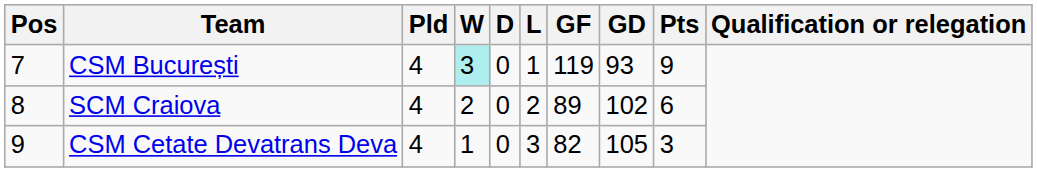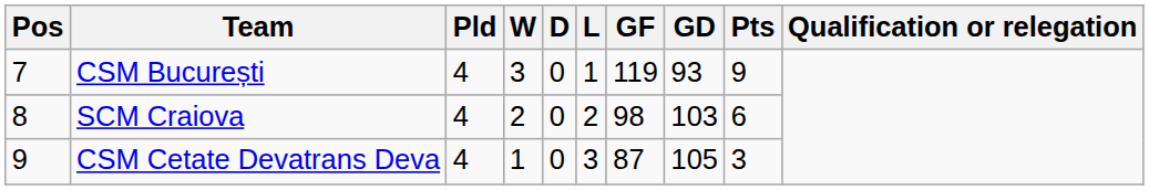 <table class="wikitable">
 <tr>
 <th>Pos</th>
 <th>Team</th>
 <th>Pld</th>
 <th>W</th>
 <th>D</th>
 <th>L</th>
 <th>GF</th>
 <th>GD</th>
 <th>Pts</th>
 <th>Qualification or relegation</th>
 </tr>
 <tr>
 <td>7</td>
 <td><a href='#'>CSM București</a></td>
 <td>4</td>
-<td style="background: paleturquoise;">3</td>
+<td>3</td>
 <td>0</td>
 <td>1</td>
 <td>119</td>
 <td>93</td>
 <td>9</td>
 </tr>
 <tr>
 <td>8</td>
 <td><a href='#'>SCM Craiova</a></td>
 <td>4</td>
 <td>2</td>
 <td>0</td>
 <td>2</td>
-<td>89</td>
-<td>102</td>
+<td>98</td>
+<td>103</td>
 <td>6</td>
 </tr>
 <tr>
 <td>9</td>
 <td><a href='#'>CSM Cetate Devatrans Deva</a></td>
 <td>4</td>
 <td>1</td>
 <td>0</td>
 <td>3</td>
-<td>82</td>
+<td>87</td>
 <td>105</td>
 <td>3</td>
 </tr>
 </table>
